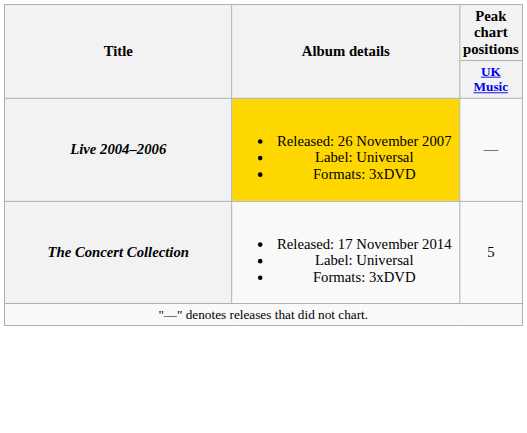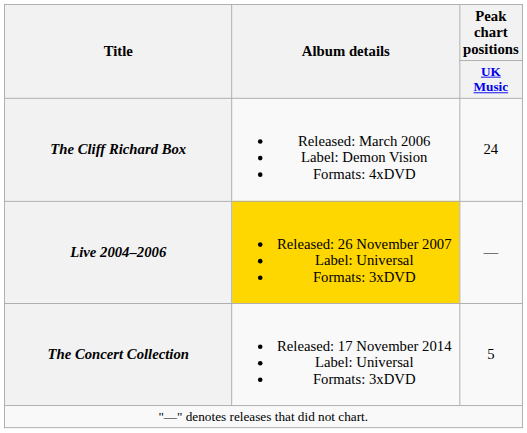 <table class="wikitable plainrowheaders" style="text-align:center;">
 <tr>
 <th rowspan="2" scope="col" style="width:15em;">Title</th>
 <th rowspan="2" scope="col" style="width:15em;">Album details</th>
 <th>Peak chart positions</th>
 </tr>
 <tr>
 <th scope="col" style="width:2em;font-size:90%;"><a href='#'>UK<br>Music</a><br></th>
+</tr>
+<tr>
+<th scope="row"><em>The Cliff Richard Box</em></th>
+<td><br><ul><li>Released: March 2006</li><li>Label: Demon Vision</li><li>Formats: 4xDVD</li></ul></td>
+<td>24</td>
 </tr>
 <tr>
 <th scope="row"><em>Live 2004–2006</em></th>
 <td style="background: gold;"><br><ul><li>Released: 26 November 2007</li><li>Label: Universal</li><li>Formats: 3xDVD</li></ul></td>
 <td>—</td>
 </tr>
 <tr>
 <th scope="row"><em>The Concert Collection</em></th>
 <td><br><ul><li>Released: 17 November 2014</li><li>Label: Universal</li><li>Formats: 3xDVD</li></ul></td>
 <td>5</td>
 </tr>
 <tr>
 <td colspan="3" style="font-size:90%">"—" denotes releases that did not chart.</td>
 </tr>
 </table>
